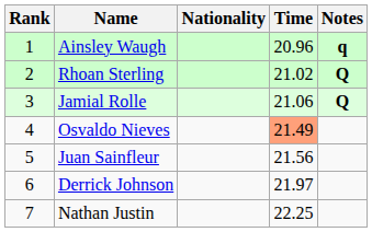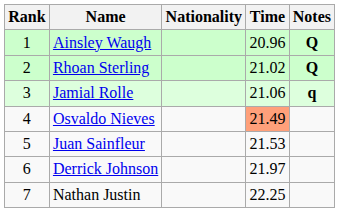 <table class="wikitable sortable" style="text-align:center">
 <tr>
 <th>Rank</th>
 <th>Name</th>
 <th>Nationality</th>
 <th>Time</th>
 <th>Notes</th>
 </tr>
 <tr bgcolor=ccffcc>
 <td align=center>1</td>
 <td align=left><a href='#'>Ainsley Waugh</a></td>
 <td align=left></td>
 <td>20.96</td>
-<td><strong>q</strong></td>
+<td><strong>Q</strong></td>
 </tr>
 <tr bgcolor=ccffcc>
 <td align=center>2</td>
 <td align=left><a href='#'>Rhoan Sterling</a></td>
 <td align=left></td>
 <td>21.02</td>
 <td><strong>Q</strong></td>
 </tr>
 <tr bgcolor=ddffdd>
 <td align=center>3</td>
 <td align=left><a href='#'>Jamial Rolle</a></td>
 <td align=left></td>
 <td>21.06</td>
-<td><strong>Q</strong></td>
+<td><strong>q</strong></td>
 </tr>
 <tr>
 <td align=center>4</td>
 <td align=left><a href='#'>Osvaldo Nieves</a></td>
 <td align=left></td>
 <td style="background: lightsalmon;">21.49</td>
 <td></td>
 </tr>
 <tr>
 <td align=center>5</td>
 <td align=left><a href='#'>Juan Sainfleur</a></td>
 <td align=left></td>
-<td>21.56</td>
+<td>21.53</td>
 <td></td>
 </tr>
 <tr>
 <td align=center>6</td>
 <td align=left><a href='#'>Derrick Johnson</a></td>
 <td align=left></td>
 <td>21.97</td>
 <td></td>
 </tr>
 <tr>
 <td align=center>7</td>
 <td align=left>Nathan Justin</td>
 <td align=left></td>
 <td>22.25</td>
 <td></td>
 </tr>
 </table>
